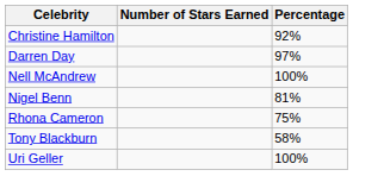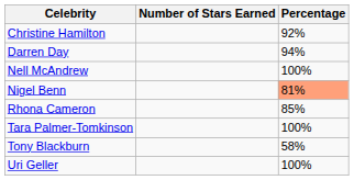 <table class=wikitable >
 <tr>
 <th>Celebrity</th>
 <th>Number of Stars Earned</th>
 <th>Percentage</th>
 </tr>
 <tr>
 <td><a href='#'>Christine Hamilton</a></td>
 <td></td>
 <td>92%</td>
 </tr>
 <tr>
 <td><a href='#'>Darren Day</a></td>
 <td></td>
-<td>97%</td>
+<td>94%</td>
 </tr>
 <tr>
 <td><a href='#'>Nell McAndrew</a></td>
 <td></td>
 <td>100%</td>
 </tr>
 <tr>
 <td><a href='#'>Nigel Benn</a></td>
 <td></td>
-<td>81%</td>
+<td style="background: lightsalmon;">81%</td>
 </tr>
 <tr>
 <td><a href='#'>Rhona Cameron</a></td>
 <td></td>
-<td>75%</td>
+<td>85%</td>
+</tr>
+<tr>
+<td><a href='#'>Tara Palmer-Tomkinson</a></td>
+<td></td>
+<td>100%</td>
 </tr>
 <tr>
 <td><a href='#'>Tony Blackburn</a></td>
 <td></td>
 <td>58%</td>
 </tr>
 <tr>
 <td><a href='#'>Uri Geller</a></td>
 <td></td>
 <td>100%</td>
 </tr>
 </table>
